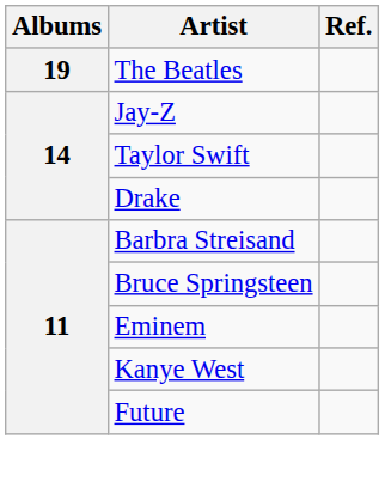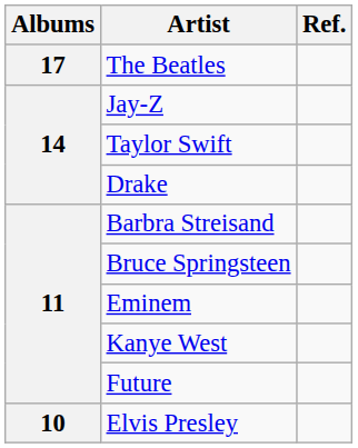 <table class="wikitable">
 <tr>
 <th scope="col">Albums</th>
 <th scope="col">Artist</th>
 <th scope="col">Ref.</th>
 </tr>
 <tr>
-<th scope="row">19</th>
+<th scope="row">17</th>
 <td><a href='#'>The Beatles</a></td>
 <td></td>
 </tr>
 <tr>
 <th rowspan="3" scope="row">14</th>
 <td><a href='#'>Jay-Z</a></td>
 <td></td>
 </tr>
 <tr>
 <td><a href='#'>Taylor Swift</a></td>
 <td></td>
 </tr>
 <tr>
 <td><a href='#'>Drake</a></td>
 <td></td>
 </tr>
 <tr>
 <th rowspan="5" scope="row">11</th>
 <td><a href='#'>Barbra Streisand</a></td>
 <td></td>
 </tr>
 <tr>
 <td><a href='#'>Bruce Springsteen</a></td>
 <td></td>
 </tr>
 <tr>
 <td><a href='#'>Eminem</a></td>
 <td></td>
 </tr>
 <tr>
 <td><a href='#'>Kanye West</a></td>
 <td></td>
 </tr>
 <tr>
 <td><a href='#'>Future</a></td>
 <td></td>
 </tr>
+<tr>
+<th scope="row">10</th>
+<td><a href='#'>Elvis Presley</a></td>
+<td></td>
+</tr>
 </table>
